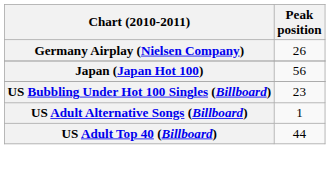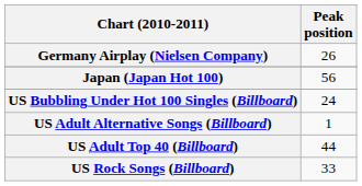 <table class="wikitable sortable plainrowheaders" style="text-align:center;">
 <tr>
 <th>Chart (2010-2011)</th>
 <th>Peak<br>position</th>
 </tr>
 <tr>
 <th scope="row">Germany Airplay (<a href='#'>Nielsen Company</a>)</th>
 <td>26</td>
 </tr>
 <tr>
 </tr>
 <tr>
 <th scope="row">Japan (<a href='#'>Japan Hot 100</a>)</th>
 <td>56</td>
 </tr>
 <tr>
 </tr>
 <tr>
 <th scope="row">US <a href='#'>Bubbling Under Hot 100 Singles</a> (<em><a href='#'>Billboard</a></em>)</th>
-<td style="text-align:center;">23</td>
+<td style="text-align:center;">24</td>
 </tr>
 <tr>
 <th scope="row">US <a href='#'>Adult Alternative Songs</a> (<em><a href='#'>Billboard</a></em>)</th>
 <td style="text-align:center;">1</td>
 </tr>
 <tr>
 <th scope="row">US <a href='#'>Adult Top 40</a> (<em><a href='#'>Billboard</a></em>)</th>
 <td>44</td>
 </tr>
+<tr>
+<th scope="row">US <a href='#'>Rock Songs</a> (<em><a href='#'>Billboard</a></em>)</th>
+<td>33</td>
+</tr>
 </table>
